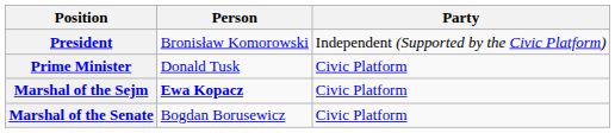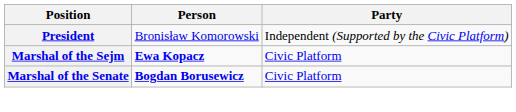 <table class="wikitable">
 <tr>
 <th>Position</th>
 <th>Person</th>
 <th>Party</th>
 </tr>
 <tr>
 <th><a href='#'>President</a></th>
 <td><a href='#'>Bronisław Komorowski</a></td>
 <td>Independent <em>(Supported by the <a href='#'>Civic Platform</a>)</em></td>
 </tr>
 <tr>
-<th><a href='#'>Prime Minister</a></th>
-<td><a href='#'>Donald Tusk</a></td>
-<td><a href='#'>Civic Platform</a></td>
-</tr>
-<tr>
 <th><a href='#'>Marshal of the Sejm</a></th>
 <td><strong><a href='#'>Ewa Kopacz</a></strong></td>
 <td><a href='#'>Civic Platform</a></td>
 </tr>
 <tr>
 <th><a href='#'>Marshal of the Senate</a></th>
-<td><a href='#'>Bogdan Borusewicz</a></td>
+<td><strong><a href='#'>Bogdan Borusewicz</a></strong></td>
 <td><a href='#'>Civic Platform</a></td>
 </tr>
 </table>
